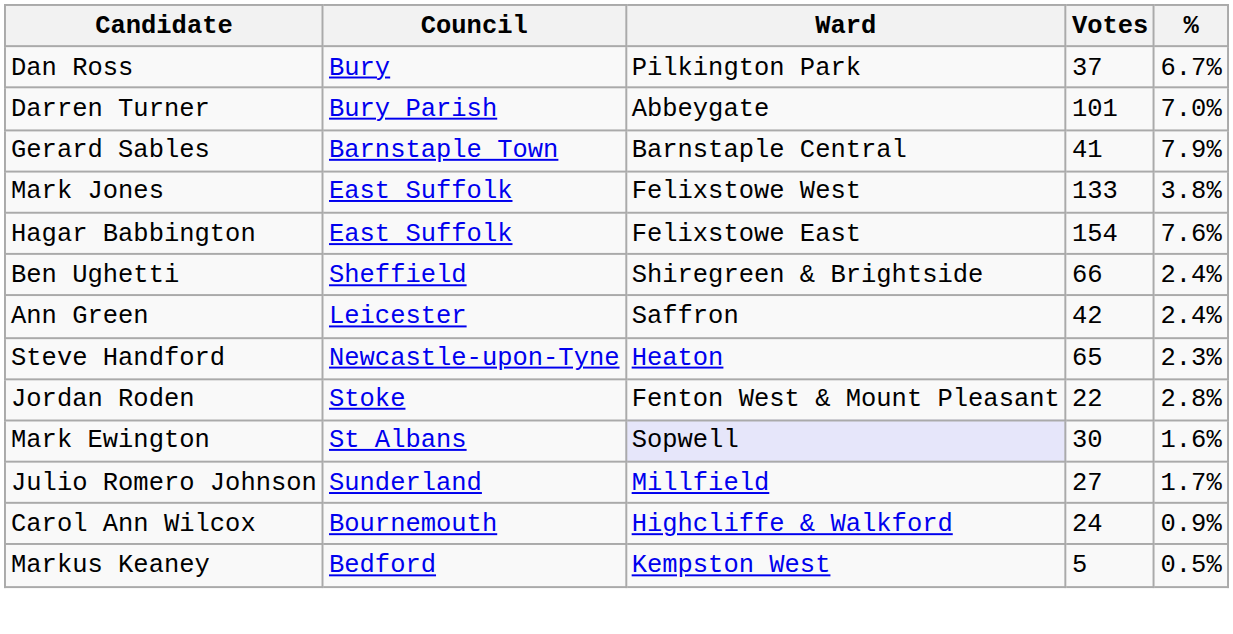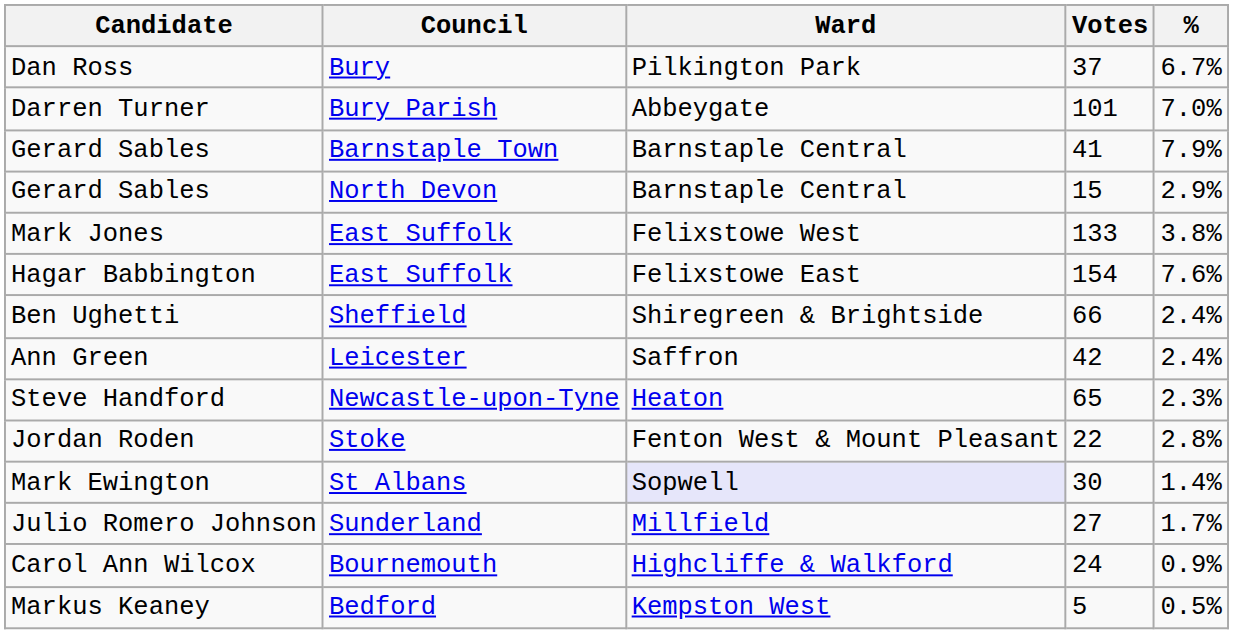 <table class="wikitable">
 <tr>
 <th>Candidate</th>
 <th>Council</th>
 <th>Ward</th>
 <th>Votes</th>
 <th>%</th>
 </tr>
 <tr>
 <td>Dan Ross</td>
 <td><a href='#'>Bury</a></td>
 <td>Pilkington Park</td>
 <td>37</td>
 <td>6.7%</td>
 </tr>
 <tr>
 <td>Darren Turner</td>
 <td><a href='#'>Bury Parish</a></td>
 <td>Abbeygate</td>
 <td>101</td>
 <td>7.0%</td>
 </tr>
 <tr>
 <td>Gerard Sables</td>
 <td><a href='#'>Barnstaple Town</a></td>
 <td>Barnstaple Central</td>
 <td>41</td>
 <td>7.9%</td>
+</tr>
+<tr>
+<td>Gerard Sables</td>
+<td><a href='#'>North Devon</a></td>
+<td>Barnstaple Central</td>
+<td>15</td>
+<td>2.9%</td>
 </tr>
 <tr>
 <td>Mark Jones</td>
 <td><a href='#'>East Suffolk</a></td>
 <td>Felixstowe West</td>
 <td>133</td>
 <td>3.8%</td>
 </tr>
 <tr>
 <td>Hagar Babbington</td>
 <td><a href='#'>East Suffolk</a></td>
 <td>Felixstowe East</td>
 <td>154</td>
 <td>7.6%</td>
 </tr>
 <tr>
 <td>Ben Ughetti</td>
 <td><a href='#'>Sheffield</a></td>
 <td>Shiregreen & Brightside</td>
 <td>66</td>
 <td>2.4%</td>
 </tr>
 <tr>
 <td>Ann Green</td>
 <td><a href='#'>Leicester</a></td>
 <td>Saffron</td>
 <td>42</td>
 <td>2.4%</td>
 </tr>
 <tr>
 <td>Steve Handford</td>
 <td><a href='#'>Newcastle-upon-Tyne</a></td>
 <td><a href='#'>Heaton</a></td>
 <td>65</td>
 <td>2.3%</td>
 </tr>
 <tr>
 <td>Jordan Roden</td>
 <td><a href='#'>Stoke</a></td>
 <td>Fenton West & Mount Pleasant</td>
 <td>22</td>
 <td>2.8%</td>
 </tr>
 <tr>
 <td>Mark Ewington</td>
 <td><a href='#'>St Albans</a></td>
 <td style="background: lavender;">Sopwell</td>
 <td>30</td>
-<td>1.6%</td>
+<td>1.4%</td>
 </tr>
 <tr>
 <td>Julio Romero Johnson</td>
 <td><a href='#'>Sunderland</a></td>
 <td><a href='#'>Millfield</a></td>
 <td>27</td>
 <td>1.7%</td>
 </tr>
 <tr>
 <td>Carol Ann Wilcox</td>
 <td><a href='#'>Bournemouth</a></td>
 <td><a href='#'>Highcliffe & Walkford</a></td>
 <td>24</td>
 <td>0.9%</td>
 </tr>
 <tr>
 <td>Markus Keaney</td>
 <td><a href='#'>Bedford</a></td>
 <td><a href='#'>Kempston West</a></td>
 <td>5</td>
 <td>0.5%</td>
 </tr>
 </table>
